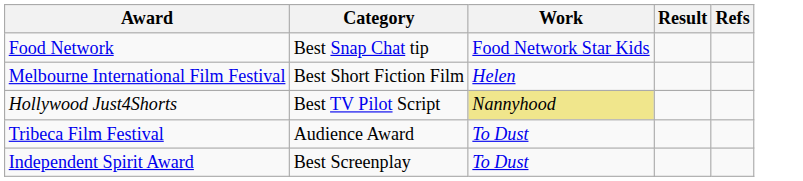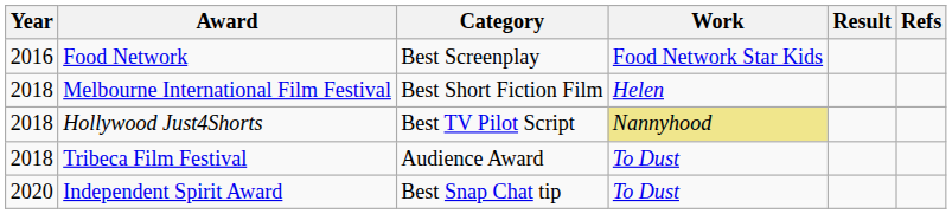 <table class="wikitable">
 <tr>
+<th>Year</th>
 <th>Award</th>
 <th>Category</th>
 <th>Work</th>
 <th>Result</th>
 <th>Refs</th>
 </tr>
 <tr>
+<td>2016</td>
 <td><a href='#'>Food Network</a></td>
-<td>Best <a href='#'>Snap Chat</a> tip</td>
+<td>Best Screenplay</td>
 <td><a href='#'>Food Network Star Kids</a></td>
 <td></td>
 <td></td>
 </tr>
 <tr>
+<td>2018</td>
 <td><a href='#'>Melbourne International Film Festival</a></td>
 <td>Best Short Fiction Film</td>
 <td><em><a href='#'>Helen</a></em></td>
 <td></td>
 <td></td>
 </tr>
 <tr>
+<td>2018</td>
 <td><em>Hollywood Just4Shorts</em></td>
 <td>Best <a href='#'>TV Pilot</a> Script</td>
 <td style="background: khaki;"><em>Nannyhood</em></td>
 <td></td>
 <td></td>
 </tr>
 <tr>
+<td>2018</td>
 <td><a href='#'>Tribeca Film Festival</a></td>
 <td>Audience Award</td>
 <td><em><a href='#'>To Dust</a></em></td>
 <td></td>
 <td></td>
 </tr>
 <tr>
+<td>2020</td>
 <td><a href='#'>Independent Spirit Award</a></td>
-<td>Best Screenplay</td>
+<td>Best <a href='#'>Snap Chat</a> tip</td>
 <td><em><a href='#'>To Dust</a></em></td>
 <td></td>
 <td></td>
 </tr>
 </table>
